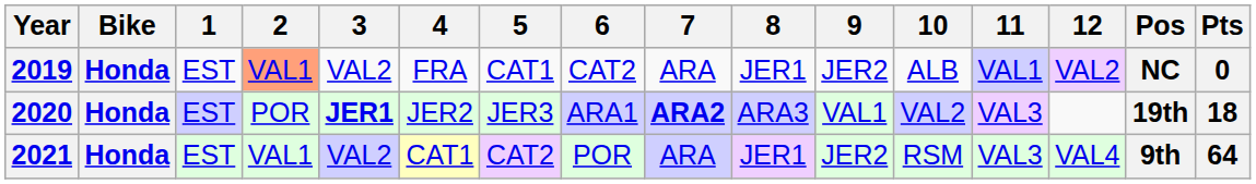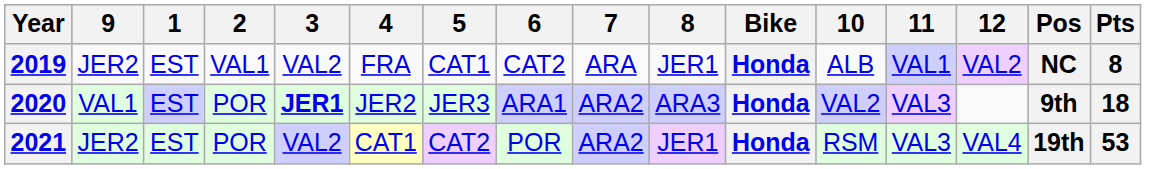 <table class="wikitable" style="text-align:center;">
 <tr>
 <th>Year</th>
-<th>Bike</th>
+<th>9</th>
 <th>1</th>
 <th>2</th>
 <th>3</th>
 <th>4</th>
 <th>5</th>
 <th>6</th>
 <th>7</th>
 <th>8</th>
-<th>9</th>
+<th>Bike</th>
 <th>10</th>
 <th>11</th>
 <th>12</th>
 <th>Pos</th>
 <th>Pts</th>
 </tr>
 <tr>
 <th><a href='#'>2019</a></th>
-<th><a href='#'>Honda</a></th>
+<td><a href='#'>JER2</a></td>
 <td><a href='#'>EST</a></td>
-<td style="background: lightsalmon;"><a href='#'>VAL1</a></td>
+<td><a href='#'>VAL1</a></td>
 <td><a href='#'>VAL2</a></td>
 <td><a href='#'>FRA</a></td>
 <td><a href='#'>CAT1</a></td>
 <td><a href='#'>CAT2</a></td>
 <td><a href='#'>ARA</a></td>
 <td><a href='#'>JER1</a></td>
-<td><a href='#'>JER2</a></td>
+<th><a href='#'>Honda</a></th>
 <td><a href='#'>ALB</a></td>
 <td style="background:#CFCFFF;"><a href='#'>VAL1</a><br></td>
 <td style="background:#EFCFFF;"><a href='#'>VAL2</a><br></td>
 <th>NC</th>
-<th>0</th>
+<th>8</th>
 </tr>
 <tr>
 <th><a href='#'>2020</a></th>
-<th><a href='#'>Honda</a></th>
+<td style="background:#dfffdf;"><a href='#'>VAL1</a><br></td>
 <td style="background:#cfcfff;"><a href='#'>EST</a><br></td>
 <td style="background:#dfffdf;"><a href='#'>POR</a><br></td>
 <td style="background:#dfffdf;"><strong><a href='#'>JER1</a><br></strong></td>
 <td style="background:#dfffdf;"><a href='#'>JER2</a><br></td>
 <td style="background:#dfffdf;"><a href='#'>JER3</a><br></td>
 <td style="background:#cfcfff;"><a href='#'>ARA1</a><br></td>
-<td style="background:#cfcfff;"><strong><a href='#'>ARA2</a><br></strong></td>
+<td style="background:#cfcfff;"><a href='#'>ARA2</a><br></td>
 <td style="background:#cfcfff;"><a href='#'>ARA3</a><br></td>
-<td style="background:#dfffdf;"><a href='#'>VAL1</a><br></td>
+<th><a href='#'>Honda</a></th>
 <td style="background:#cfcfff;"><a href='#'>VAL2</a><br></td>
 <td style="background:#efcfff;"><a href='#'>VAL3</a><br></td>
 <td></td>
-<th>19th</th>
+<th>9th</th>
 <th>18</th>
 </tr>
 <tr>
 <th><a href='#'>2021</a></th>
-<th><a href='#'>Honda</a></th>
+<td style="background:#dfffdf;"><a href='#'>JER2</a><br></td>
 <td style="background:#dfffdf;"><a href='#'>EST</a><br></td>
-<td style="background:#dfffdf;"><a href='#'>VAL1</a><br></td>
+<td style="background:#dfffdf;"><a href='#'>POR</a><br></td>
 <td style="background:#cfcfff;"><a href='#'>VAL2</a><br></td>
 <td style="background:#ffffbf;"><a href='#'>CAT1</a><br></td>
 <td style="background:#efcfff;"><a href='#'>CAT2</a><br></td>
 <td style="background:#dfffdf;"><a href='#'>POR</a><br></td>
-<td style="background:#cfcfff;"><a href='#'>ARA</a><br></td>
+<td style="background:#cfcfff;"><a href='#'>ARA2</a><br></td>
 <td style="background:#efcfff;"><a href='#'>JER1</a><br></td>
-<td style="background:#dfffdf;"><a href='#'>JER2</a><br></td>
+<th><a href='#'>Honda</a></th>
 <td style="background:#dfffdf;"><a href='#'>RSM</a><br></td>
 <td style="background:#dfffdf;"><a href='#'>VAL3</a><br></td>
 <td style="background:#dfffdf;"><a href='#'>VAL4</a><br></td>
-<th>9th</th>
-<th>64</th>
+<th>19th</th>
+<th>53</th>
 </tr>
 </table>
